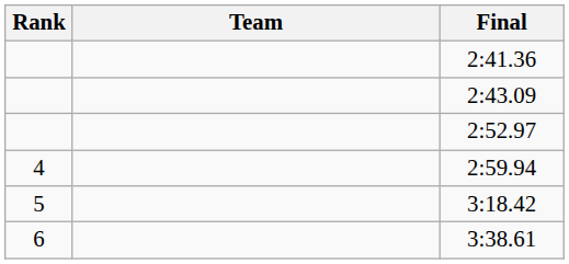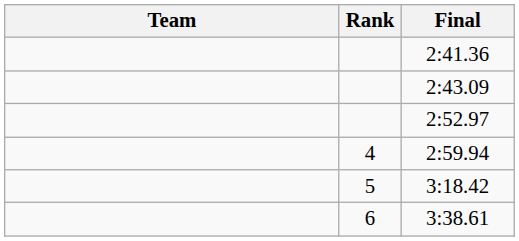 <table class=wikitable style="text-align:center">
 <tr>
+<th width=250>Team</th>
 <th width=40>Rank</th>
-<th width=250>Team</th>
 <th width=80>Final</th>
 </tr>
 <tr>
+<td align=left></td>
 <td></td>
-<td align=left></td>
 <td>2:41.36</td>
 </tr>
 <tr>
+<td align=left></td>
 <td></td>
-<td align=left></td>
 <td>2:43.09</td>
 </tr>
 <tr>
+<td align=left></td>
 <td></td>
-<td align=left></td>
 <td>2:52.97</td>
 </tr>
 <tr>
+<td align=left></td>
 <td>4</td>
-<td align=left></td>
 <td>2:59.94</td>
 </tr>
 <tr>
+<td align=left></td>
 <td>5</td>
-<td align=left></td>
 <td>3:18.42</td>
 </tr>
 <tr>
+<td align=left></td>
 <td>6</td>
-<td align=left></td>
 <td>3:38.61</td>
 </tr>
 </table>
